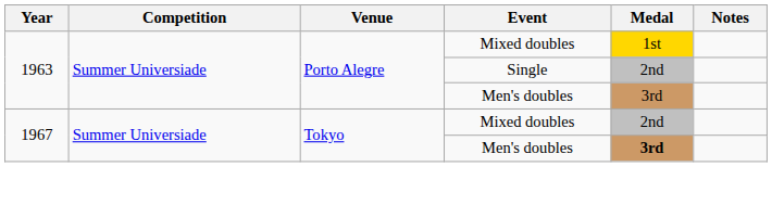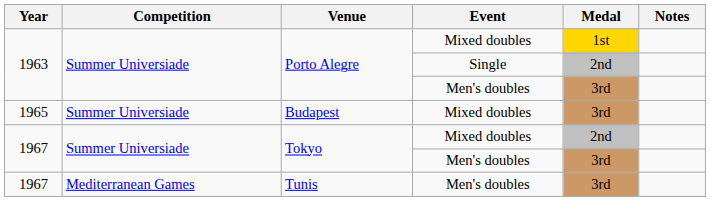 <table class="wikitable" width=55% style="font-size:90%; text-align:center;">
 <tr>
 <th>Year</th>
 <th>Competition</th>
 <th>Venue</th>
 <th>Event</th>
 <th>Medal</th>
 <th>Notes</th>
 </tr>
 <tr>
 <td rowspan=3>1963</td>
 <td rowspan=3 align=left><a href='#'>Summer Universiade</a></td>
 <td rowspan=3 align=left> <a href='#'>Porto Alegre</a></td>
 <td>Mixed doubles</td>
 <td bgcolor=gold>1st</td>
 <td></td>
 </tr>
 <tr>
 <td>Single</td>
 <td bgcolor=silver>2nd</td>
 <td></td>
 </tr>
 <tr>
 <td>Men's doubles</td>
 <td bgcolor=cc9966>3rd</td>
 <td></td>
 </tr>
 <tr>
+<td rowspan=1>1965</td>
+<td rowspan=1 align=left><a href='#'>Summer Universiade</a></td>
+<td rowspan="1" align="left"> <a href='#'>Budapest</a></td>
+<td>Mixed doubles</td>
+<td bgcolor=cc9966>3rd</td>
+<td align=center></td>
+</tr>
+<tr>
 <td rowspan=2>1967</td>
 <td rowspan=2 align=left><a href='#'>Summer Universiade</a></td>
 <td rowspan=2 align=left> <a href='#'>Tokyo</a></td>
 <td>Mixed doubles</td>
 <td bgcolor=silver>2nd</td>
 <td align=center></td>
 </tr>
 <tr>
 <td>Men's doubles</td>
-<td bgcolor=cc9966><strong>3rd</strong></td>
+<td bgcolor=cc9966>3rd</td>
 <td></td>
 </tr>
+<tr>
+<td rowspan=1>1967</td>
+<td rowspan=1 align=left><a href='#'>Mediterranean Games</a></td>
+<td rowspan="1" align="left"> <a href='#'>Tunis</a></td>
+<td>Men's doubles</td>
+<td bgcolor=cc9966>3rd</td>
+<td align=center></td>
+</tr>
 </table>
